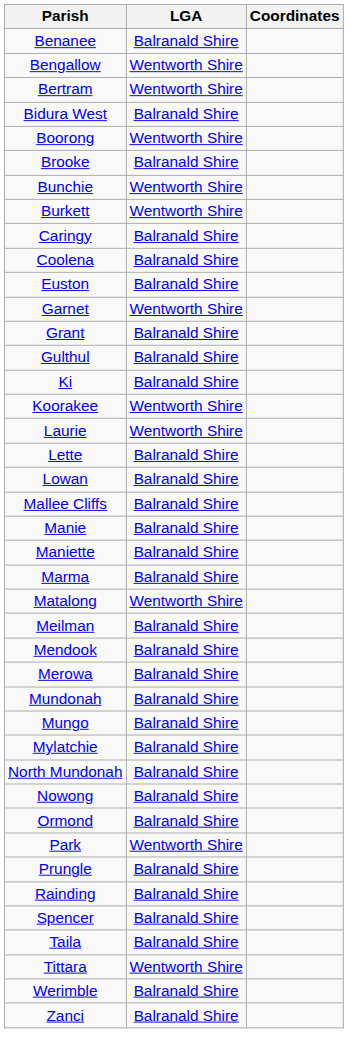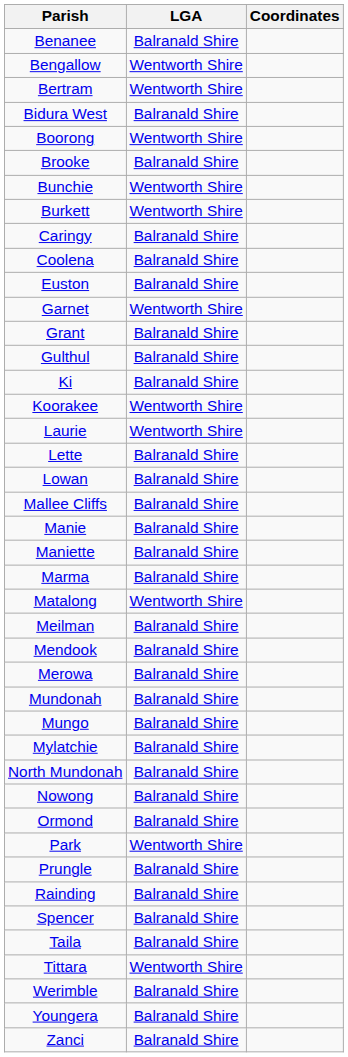 <table class="wikitable" style="text-align:center">
 <tr>
 <th>Parish</th>
 <th>LGA</th>
 <th>Coordinates</th>
 </tr>
 <tr>
 <td><a href='#'>Benanee</a></td>
 <td><a href='#'>Balranald Shire</a></td>
 <td></td>
 </tr>
 <tr>
 <td><a href='#'>Bengallow</a></td>
 <td><a href='#'>Wentworth Shire</a></td>
 <td></td>
 </tr>
 <tr>
 <td><a href='#'>Bertram</a></td>
 <td><a href='#'>Wentworth Shire</a></td>
 <td></td>
 </tr>
 <tr>
 <td><a href='#'>Bidura West</a></td>
 <td><a href='#'>Balranald Shire</a></td>
 <td></td>
 </tr>
 <tr>
 <td><a href='#'>Boorong</a></td>
 <td><a href='#'>Wentworth Shire</a></td>
 <td></td>
 </tr>
 <tr>
 <td><a href='#'>Brooke</a></td>
 <td><a href='#'>Balranald Shire</a></td>
 <td></td>
 </tr>
 <tr>
 <td><a href='#'>Bunchie</a></td>
 <td><a href='#'>Wentworth Shire</a></td>
 <td></td>
 </tr>
 <tr>
 <td><a href='#'>Burkett</a></td>
 <td><a href='#'>Wentworth Shire</a></td>
 <td></td>
 </tr>
 <tr>
 <td><a href='#'>Caringy</a></td>
 <td><a href='#'>Balranald Shire</a></td>
 <td></td>
 </tr>
 <tr>
 <td><a href='#'>Coolena</a></td>
 <td><a href='#'>Balranald Shire</a></td>
 <td></td>
 </tr>
 <tr>
 <td><a href='#'>Euston</a></td>
 <td><a href='#'>Balranald Shire</a></td>
 <td></td>
 </tr>
 <tr>
 <td><a href='#'>Garnet</a></td>
 <td><a href='#'>Wentworth Shire</a></td>
 <td></td>
 </tr>
 <tr>
 <td><a href='#'>Grant</a></td>
 <td><a href='#'>Balranald Shire</a></td>
 <td></td>
 </tr>
 <tr>
 <td><a href='#'>Gulthul</a></td>
 <td><a href='#'>Balranald Shire</a></td>
 <td></td>
 </tr>
 <tr>
 <td><a href='#'>Ki</a></td>
 <td><a href='#'>Balranald Shire</a></td>
 <td></td>
 </tr>
 <tr>
 <td><a href='#'>Koorakee</a></td>
 <td><a href='#'>Wentworth Shire</a></td>
 <td></td>
 </tr>
 <tr>
 <td><a href='#'>Laurie</a></td>
 <td><a href='#'>Wentworth Shire</a></td>
 <td></td>
 </tr>
 <tr>
 <td><a href='#'>Lette</a></td>
 <td><a href='#'>Balranald Shire</a></td>
 <td></td>
 </tr>
 <tr>
 <td><a href='#'>Lowan</a></td>
 <td><a href='#'>Balranald Shire</a></td>
 <td></td>
 </tr>
 <tr>
 <td><a href='#'>Mallee Cliffs</a></td>
 <td><a href='#'>Balranald Shire</a></td>
 <td></td>
 </tr>
 <tr>
 <td><a href='#'>Manie</a></td>
 <td><a href='#'>Balranald Shire</a></td>
 <td></td>
 </tr>
 <tr>
 <td><a href='#'>Maniette</a></td>
 <td><a href='#'>Balranald Shire</a></td>
 <td></td>
 </tr>
 <tr>
 <td><a href='#'>Marma</a></td>
 <td><a href='#'>Balranald Shire</a></td>
 <td></td>
 </tr>
 <tr>
 <td><a href='#'>Matalong</a></td>
 <td><a href='#'>Wentworth Shire</a></td>
 <td></td>
 </tr>
 <tr>
 <td><a href='#'>Meilman</a></td>
 <td><a href='#'>Balranald Shire</a></td>
 <td></td>
 </tr>
 <tr>
 <td><a href='#'>Mendook</a></td>
 <td><a href='#'>Balranald Shire</a></td>
 <td></td>
 </tr>
 <tr>
 <td><a href='#'>Merowa</a></td>
 <td><a href='#'>Balranald Shire</a></td>
 <td></td>
 </tr>
 <tr>
 <td><a href='#'>Mundonah</a></td>
 <td><a href='#'>Balranald Shire</a></td>
 <td></td>
 </tr>
 <tr>
 <td><a href='#'>Mungo</a></td>
 <td><a href='#'>Balranald Shire</a></td>
 <td></td>
 </tr>
 <tr>
 <td><a href='#'>Mylatchie</a></td>
 <td><a href='#'>Balranald Shire</a></td>
 <td></td>
 </tr>
 <tr>
 <td><a href='#'>North Mundonah</a></td>
 <td><a href='#'>Balranald Shire</a></td>
 <td></td>
 </tr>
 <tr>
 <td><a href='#'>Nowong</a></td>
 <td><a href='#'>Balranald Shire</a></td>
 <td></td>
 </tr>
 <tr>
 <td><a href='#'>Ormond</a></td>
 <td><a href='#'>Balranald Shire</a></td>
 <td></td>
 </tr>
 <tr>
 <td><a href='#'>Park</a></td>
 <td><a href='#'>Wentworth Shire</a></td>
 <td></td>
 </tr>
 <tr>
 <td><a href='#'>Prungle</a></td>
 <td><a href='#'>Balranald Shire</a></td>
 <td></td>
 </tr>
 <tr>
 <td><a href='#'>Rainding</a></td>
 <td><a href='#'>Balranald Shire</a></td>
 <td></td>
 </tr>
 <tr>
 <td><a href='#'>Spencer</a></td>
 <td><a href='#'>Balranald Shire</a></td>
 <td></td>
 </tr>
 <tr>
 <td><a href='#'>Taila</a></td>
 <td><a href='#'>Balranald Shire</a></td>
 <td></td>
 </tr>
 <tr>
 <td><a href='#'>Tittara</a></td>
 <td><a href='#'>Wentworth Shire</a></td>
 <td></td>
 </tr>
 <tr>
 <td><a href='#'>Werimble</a></td>
 <td><a href='#'>Balranald Shire</a></td>
 <td></td>
 </tr>
 <tr>
+<td><a href='#'>Youngera</a></td>
+<td><a href='#'>Balranald Shire</a></td>
+<td></td>
+</tr>
+<tr>
 <td><a href='#'>Zanci</a></td>
 <td><a href='#'>Balranald Shire</a></td>
 <td></td>
 </tr>
 </table>
